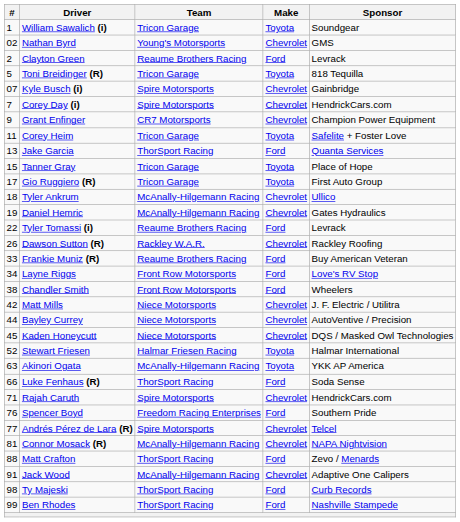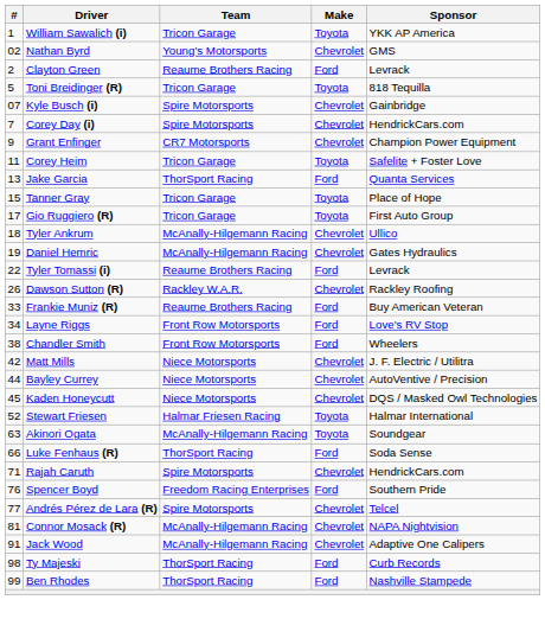 <table class="wikitable" style="font-size: 95%;">
 <tr>
 <th>#</th>
 <th>Driver</th>
 <th>Team</th>
 <th>Make</th>
 <th>Sponsor</th>
 </tr>
 <tr>
 <td>1</td>
 <td><a href='#'>William Sawalich</a> <strong>(i)</strong></td>
 <td><a href='#'>Tricon Garage</a></td>
 <td><a href='#'>Toyota</a></td>
-<td>Soundgear</td>
+<td>YKK AP America</td>
 </tr>
 <tr>
 <td>02</td>
 <td><a href='#'>Nathan Byrd</a></td>
 <td><a href='#'>Young's Motorsports</a></td>
 <td><a href='#'>Chevrolet</a></td>
 <td>GMS</td>
 </tr>
 <tr>
 <td>2</td>
 <td><a href='#'>Clayton Green</a></td>
 <td><a href='#'>Reaume Brothers Racing</a></td>
 <td><a href='#'>Ford</a></td>
 <td>Levrack</td>
 </tr>
 <tr>
 <td>5</td>
 <td><a href='#'>Toni Breidinger</a> <strong>(R)</strong></td>
 <td><a href='#'>Tricon Garage</a></td>
 <td><a href='#'>Toyota</a></td>
 <td>818 Tequilla</td>
 </tr>
 <tr>
 <td>07</td>
 <td><a href='#'>Kyle Busch</a> <strong>(i)</strong></td>
 <td><a href='#'>Spire Motorsports</a></td>
 <td><a href='#'>Chevrolet</a></td>
 <td>Gainbridge</td>
 </tr>
 <tr>
 <td>7</td>
 <td><a href='#'>Corey Day</a> <strong>(i)</strong></td>
 <td><a href='#'>Spire Motorsports</a></td>
 <td><a href='#'>Chevrolet</a></td>
 <td>HendrickCars.com</td>
 </tr>
 <tr>
 <td>9</td>
 <td><a href='#'>Grant Enfinger</a></td>
 <td><a href='#'>CR7 Motorsports</a></td>
 <td><a href='#'>Chevrolet</a></td>
 <td>Champion Power Equipment</td>
 </tr>
 <tr>
 <td>11</td>
 <td><a href='#'>Corey Heim</a></td>
 <td><a href='#'>Tricon Garage</a></td>
 <td><a href='#'>Toyota</a></td>
 <td><a href='#'>Safelite</a> + Foster Love</td>
 </tr>
 <tr>
 <td>13</td>
 <td><a href='#'>Jake Garcia</a></td>
 <td><a href='#'>ThorSport Racing</a></td>
 <td><a href='#'>Ford</a></td>
 <td><a href='#'>Quanta Services</a></td>
 </tr>
 <tr>
 <td>15</td>
 <td><a href='#'>Tanner Gray</a></td>
 <td><a href='#'>Tricon Garage</a></td>
 <td><a href='#'>Toyota</a></td>
 <td>Place of Hope</td>
 </tr>
 <tr>
 <td>17</td>
 <td><a href='#'>Gio Ruggiero</a> <strong>(R)</strong></td>
 <td><a href='#'>Tricon Garage</a></td>
 <td><a href='#'>Toyota</a></td>
 <td>First Auto Group</td>
 </tr>
 <tr>
 <td>18</td>
 <td><a href='#'>Tyler Ankrum</a></td>
 <td><a href='#'>McAnally-Hilgemann Racing</a></td>
 <td><a href='#'>Chevrolet</a></td>
 <td><a href='#'>Ullico</a></td>
 </tr>
 <tr>
 <td>19</td>
 <td><a href='#'>Daniel Hemric</a></td>
 <td><a href='#'>McAnally-Hilgemann Racing</a></td>
 <td><a href='#'>Chevrolet</a></td>
 <td>Gates Hydraulics</td>
 </tr>
 <tr>
 <td>22</td>
 <td><a href='#'>Tyler Tomassi</a> <strong>(i)</strong></td>
 <td><a href='#'>Reaume Brothers Racing</a></td>
 <td><a href='#'>Ford</a></td>
 <td>Levrack</td>
 </tr>
 <tr>
 <td>26</td>
 <td><a href='#'>Dawson Sutton</a> <strong>(R)</strong></td>
 <td><a href='#'>Rackley W.A.R.</a></td>
 <td><a href='#'>Chevrolet</a></td>
 <td>Rackley Roofing</td>
 </tr>
 <tr>
 <td>33</td>
 <td><a href='#'>Frankie Muniz</a> <strong>(R)</strong></td>
 <td><a href='#'>Reaume Brothers Racing</a></td>
 <td><a href='#'>Ford</a></td>
 <td>Buy American Veteran</td>
 </tr>
 <tr>
 <td>34</td>
 <td><a href='#'>Layne Riggs</a></td>
 <td><a href='#'>Front Row Motorsports</a></td>
 <td><a href='#'>Ford</a></td>
 <td><a href='#'>Love's RV Stop</a></td>
 </tr>
 <tr>
 <td>38</td>
 <td><a href='#'>Chandler Smith</a></td>
 <td><a href='#'>Front Row Motorsports</a></td>
 <td><a href='#'>Ford</a></td>
 <td>Wheelers</td>
 </tr>
 <tr>
 <td>42</td>
 <td><a href='#'>Matt Mills</a></td>
 <td><a href='#'>Niece Motorsports</a></td>
 <td><a href='#'>Chevrolet</a></td>
 <td>J. F. Electric / Utilitra</td>
 </tr>
 <tr>
 <td>44</td>
 <td><a href='#'>Bayley Currey</a></td>
 <td><a href='#'>Niece Motorsports</a></td>
 <td><a href='#'>Chevrolet</a></td>
 <td>AutoVentive / Precision</td>
 </tr>
 <tr>
 <td>45</td>
 <td><a href='#'>Kaden Honeycutt</a></td>
 <td><a href='#'>Niece Motorsports</a></td>
 <td><a href='#'>Chevrolet</a></td>
 <td nowrap="">DQS / Masked Owl Technologies</td>
 </tr>
 <tr>
 <td>52</td>
 <td><a href='#'>Stewart Friesen</a></td>
 <td><a href='#'>Halmar Friesen Racing</a></td>
 <td><a href='#'>Toyota</a></td>
 <td>Halmar International</td>
 </tr>
 <tr>
 <td>63</td>
 <td><a href='#'>Akinori Ogata</a></td>
 <td><a href='#'>McAnally-Hilgemann Racing</a></td>
 <td><a href='#'>Toyota</a></td>
-<td>YKK AP America</td>
+<td>Soundgear</td>
 </tr>
 <tr>
 <td>66</td>
 <td><a href='#'>Luke Fenhaus</a> <strong>(R)</strong></td>
 <td><a href='#'>ThorSport Racing</a></td>
 <td><a href='#'>Ford</a></td>
 <td>Soda Sense</td>
 </tr>
 <tr>
 <td>71</td>
 <td><a href='#'>Rajah Caruth</a></td>
 <td><a href='#'>Spire Motorsports</a></td>
 <td><a href='#'>Chevrolet</a></td>
 <td>HendrickCars.com</td>
 </tr>
 <tr>
 <td>76</td>
 <td><a href='#'>Spencer Boyd</a></td>
 <td nowrap=""><a href='#'>Freedom Racing Enterprises</a></td>
 <td><a href='#'>Ford</a></td>
 <td>Southern Pride</td>
 </tr>
 <tr>
 <td>77</td>
 <td nowrap=""><a href='#'>Andrés Pérez de Lara</a> <strong>(R)</strong></td>
 <td><a href='#'>Spire Motorsports</a></td>
 <td><a href='#'>Chevrolet</a></td>
 <td><a href='#'>Telcel</a></td>
 </tr>
 <tr>
 <td>81</td>
 <td><a href='#'>Connor Mosack</a> <strong>(R)</strong></td>
 <td><a href='#'>McAnally-Hilgemann Racing</a></td>
 <td><a href='#'>Chevrolet</a></td>
 <td nowrap=""><a href='#'>NAPA Nightvision</a></td>
 </tr>
 <tr>
-<td>88</td>
-<td><a href='#'>Matt Crafton</a></td>
-<td><a href='#'>ThorSport Racing</a></td>
-<td><a href='#'>Ford</a></td>
-<td>Zevo / <a href='#'>Menards</a></td>
-</tr>
-<tr>
 <td>91</td>
 <td><a href='#'>Jack Wood</a></td>
 <td><a href='#'>McAnally-Hilgemann Racing</a></td>
 <td><a href='#'>Chevrolet</a></td>
 <td>Adaptive One Calipers</td>
 </tr>
 <tr>
 <td>98</td>
 <td><a href='#'>Ty Majeski</a></td>
 <td><a href='#'>ThorSport Racing</a></td>
 <td><a href='#'>Ford</a></td>
 <td><a href='#'>Curb Records</a></td>
 </tr>
 <tr>
 <td>99</td>
 <td><a href='#'>Ben Rhodes</a></td>
 <td><a href='#'>ThorSport Racing</a></td>
 <td><a href='#'>Ford</a></td>
 <td><a href='#'>Nashville Stampede</a></td>
 </tr>
 <tr>
 <th colspan="5"></th>
 </tr>
 </table>
